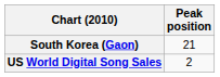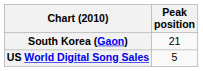 <table class="wikitable plainrowheaders" style="text-align:center">
 <tr>
 <th scope="col">Chart (2010)</th>
 <th scope="col">Peak<br>position</th>
 </tr>
 <tr>
 <th scope="row">South Korea (<a href='#'>Gaon</a>)</th>
 <td>21</td>
 </tr>
 <tr>
 <th scope="row">US <a href='#'>World Digital Song Sales</a></th>
-<td>2</td>
+<td>5</td>
 </tr>
 </table>
